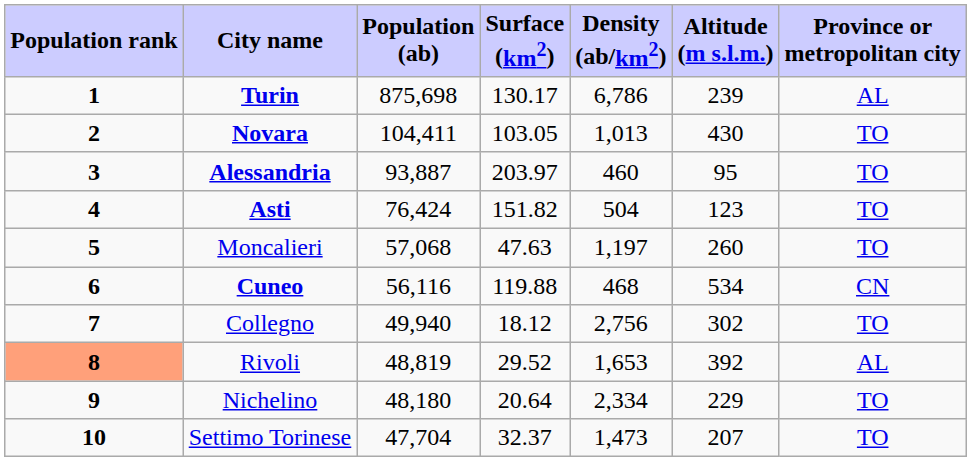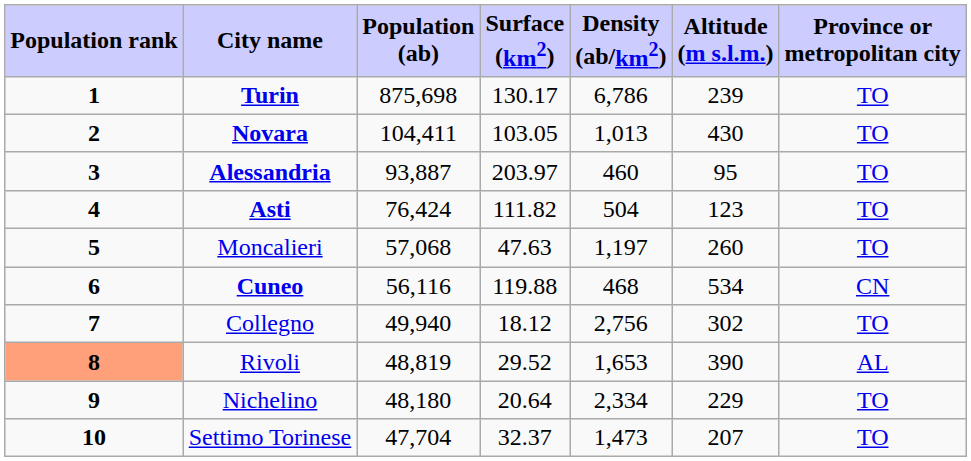 <table class="wikitable" style="text-align:center;" class="wikitable sortable">
 <tr>
 <th style="background:#CCCCFF">Population rank</th>
 <th style="background:#CCCCFF">City name</th>
 <th style="background:#CCCCFF">Population<br>(ab)</th>
 <th style="background:#CCCCFF">Surface<br>(<a href='#'>km<sup>2</sup></a>)</th>
 <th style="background:#CCCCFF">Density<br>(ab/<a href='#'>km<sup>2</sup></a>)</th>
 <th style="background:#CCCCFF">Altitude<br>(<a href='#'>m s.l.m.</a>)</th>
 <th style="background:#CCCCFF">Province or<br>metropolitan city</th>
 </tr>
 <tr>
 <td><strong>1</strong></td>
 <td><strong><a href='#'>Turin</a></strong></td>
 <td>875,698</td>
 <td>130.17</td>
 <td>6,786</td>
 <td>239</td>
-<td><a href='#'>AL</a></td>
+<td><a href='#'>TO</a></td>
 </tr>
 <tr>
 <td><strong>2</strong></td>
 <td><strong><a href='#'>Novara</a></strong></td>
 <td>104,411</td>
 <td>103.05</td>
 <td>1,013</td>
 <td>430</td>
 <td><a href='#'>TO</a></td>
 </tr>
 <tr>
 <td><strong>3</strong></td>
 <td><strong><a href='#'>Alessandria</a></strong></td>
 <td>93,887</td>
 <td>203.97</td>
 <td>460</td>
 <td>95</td>
 <td><a href='#'>TO</a></td>
 </tr>
 <tr>
 <td><strong>4</strong></td>
 <td><strong><a href='#'>Asti</a></strong></td>
 <td>76,424</td>
-<td>151.82</td>
+<td>111.82</td>
 <td>504</td>
 <td>123</td>
 <td><a href='#'>TO</a></td>
 </tr>
 <tr>
 <td><strong>5</strong></td>
 <td><a href='#'>Moncalieri</a></td>
 <td>57,068</td>
 <td>47.63</td>
 <td>1,197</td>
 <td>260</td>
 <td><a href='#'>TO</a></td>
 </tr>
 <tr>
 <td><strong>6</strong></td>
 <td><strong><a href='#'>Cuneo</a></strong></td>
 <td>56,116</td>
 <td>119.88</td>
 <td>468</td>
 <td>534</td>
 <td><a href='#'>CN</a></td>
 </tr>
 <tr>
 <td><strong>7</strong></td>
 <td><a href='#'>Collegno</a></td>
 <td>49,940</td>
 <td>18.12</td>
 <td>2,756</td>
 <td>302</td>
 <td><a href='#'>TO</a></td>
 </tr>
 <tr>
 <td style="background: lightsalmon;"><strong>8</strong></td>
 <td><a href='#'>Rivoli</a></td>
 <td>48,819</td>
 <td>29.52</td>
 <td>1,653</td>
-<td>392</td>
+<td>390</td>
 <td><a href='#'>AL</a></td>
 </tr>
 <tr>
 <td><strong>9</strong></td>
 <td><a href='#'>Nichelino</a></td>
 <td>48,180</td>
 <td>20.64</td>
 <td>2,334</td>
 <td>229</td>
 <td><a href='#'>TO</a></td>
 </tr>
 <tr>
 <td><strong>10</strong></td>
 <td><a href='#'>Settimo Torinese</a></td>
 <td>47,704</td>
 <td>32.37</td>
 <td>1,473</td>
 <td>207</td>
 <td><a href='#'>TO</a></td>
 </tr>
 </table>
